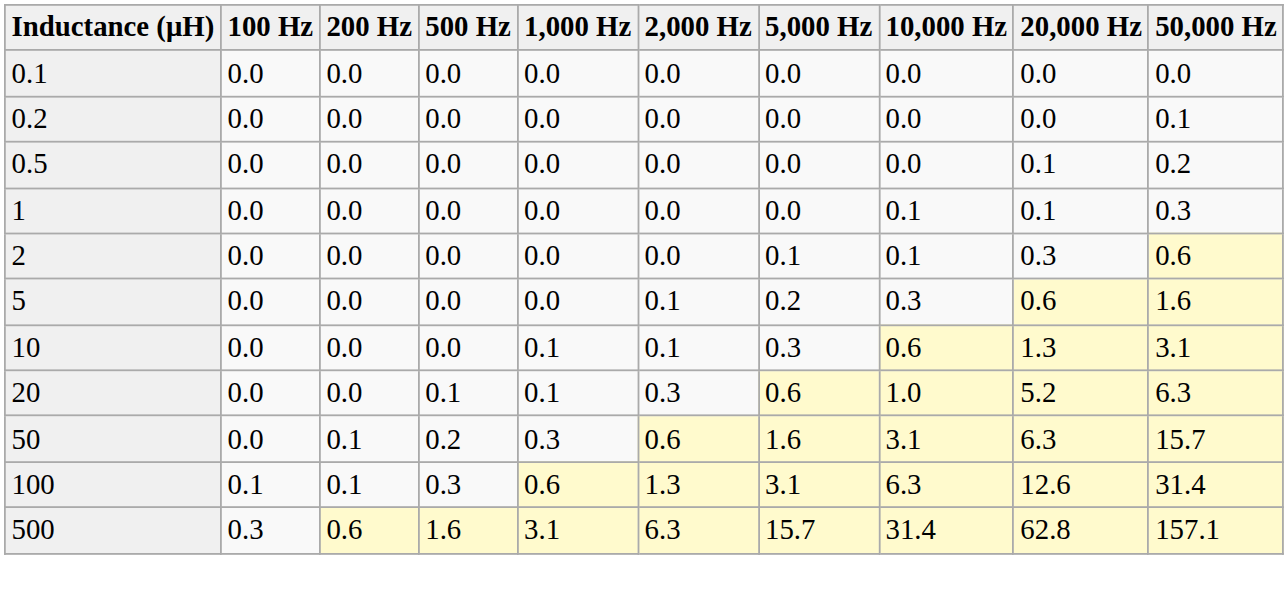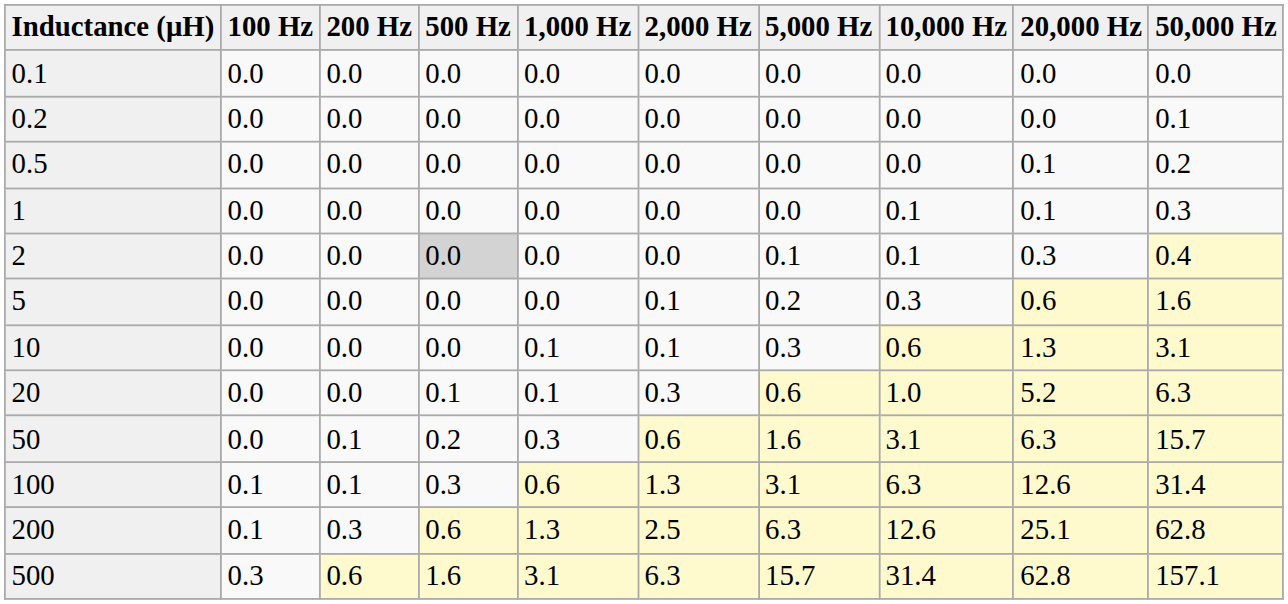 <table border="1" class="wikitable" align="center">
 <tr>
 <th style="background:#f0f0f0">Inductance (μH)</th>
 <th style="background:#f0f0f0">100 Hz</th>
 <th style="background:#f0f0f0">200 Hz</th>
 <th style="background:#f0f0f0">500 Hz</th>
 <th style="background:#f0f0f0">1,000 Hz</th>
 <th style="background:#f0f0f0">2,000 Hz</th>
 <th style="background:#f0f0f0">5,000 Hz</th>
 <th style="background:#f0f0f0">10,000 Hz</th>
 <th style="background:#f0f0f0">20,000 Hz</th>
 <th style="background:#f0f0f0">50,000 Hz</th>
 </tr>
 <tr>
 <td style="background:#f0f0f0">0.1</td>
 <td>0.0</td>
 <td>0.0</td>
 <td>0.0</td>
 <td>0.0</td>
 <td>0.0</td>
 <td>0.0</td>
 <td>0.0</td>
 <td>0.0</td>
 <td>0.0</td>
 </tr>
 <tr>
 <td style="background:#f0f0f0">0.2</td>
 <td>0.0</td>
 <td>0.0</td>
 <td>0.0</td>
 <td>0.0</td>
 <td>0.0</td>
 <td>0.0</td>
 <td>0.0</td>
 <td>0.0</td>
 <td>0.1</td>
 </tr>
 <tr>
 <td style="background:#f0f0f0">0.5</td>
 <td>0.0</td>
 <td>0.0</td>
 <td>0.0</td>
 <td>0.0</td>
 <td>0.0</td>
 <td>0.0</td>
 <td>0.0</td>
 <td>0.1</td>
 <td>0.2</td>
 </tr>
 <tr>
 <td style="background:#f0f0f0">1</td>
 <td>0.0</td>
 <td>0.0</td>
 <td>0.0</td>
 <td>0.0</td>
 <td>0.0</td>
 <td>0.0</td>
 <td>0.1</td>
 <td>0.1</td>
 <td>0.3</td>
 </tr>
 <tr>
 <td style="background:#f0f0f0">2</td>
 <td>0.0</td>
 <td>0.0</td>
-<td>0.0</td>
+<td style="background: lightgrey;">0.0</td>
 <td>0.0</td>
 <td>0.0</td>
 <td>0.1</td>
 <td>0.1</td>
 <td>0.3</td>
-<td style="background:#FFFACD">0.6</td>
+<td style="background:#FFFACD">0.4</td>
 </tr>
 <tr>
 <td style="background:#f0f0f0">5</td>
 <td>0.0</td>
 <td>0.0</td>
 <td>0.0</td>
 <td>0.0</td>
 <td>0.1</td>
 <td>0.2</td>
 <td>0.3</td>
 <td style="background:#FFFACD">0.6</td>
 <td style="background:#FFFACD">1.6</td>
 </tr>
 <tr>
 <td style="background:#f0f0f0">10</td>
 <td>0.0</td>
 <td>0.0</td>
 <td>0.0</td>
 <td>0.1</td>
 <td>0.1</td>
 <td>0.3</td>
 <td style="background:#FFFACD">0.6</td>
 <td style="background:#FFFACD">1.3</td>
 <td style="background:#FFFACD">3.1</td>
 </tr>
 <tr>
 <td style="background:#f0f0f0">20</td>
 <td>0.0</td>
 <td>0.0</td>
 <td>0.1</td>
 <td>0.1</td>
 <td>0.3</td>
 <td style="background:#FFFACD">0.6</td>
 <td style="background:#FFFACD">1.0</td>
 <td style="background:#FFFACD">5.2</td>
 <td style="background:#FFFACD">6.3</td>
 </tr>
 <tr>
 <td style="background:#f0f0f0">50</td>
 <td>0.0</td>
 <td>0.1</td>
 <td>0.2</td>
 <td>0.3</td>
 <td style="background:#FFFACD">0.6</td>
 <td style="background:#FFFACD">1.6</td>
 <td style="background:#FFFACD">3.1</td>
 <td style="background:#FFFACD">6.3</td>
 <td style="background:#FFFACD">15.7</td>
 </tr>
 <tr>
 <td style="background:#f0f0f0">100</td>
 <td>0.1</td>
 <td>0.1</td>
 <td>0.3</td>
 <td style="background:#FFFACD">0.6</td>
 <td style="background:#FFFACD">1.3</td>
 <td style="background:#FFFACD">3.1</td>
 <td style="background:#FFFACD">6.3</td>
 <td style="background:#FFFACD">12.6</td>
 <td style="background:#FFFACD">31.4</td>
 </tr>
 <tr>
+<td style="background:#f0f0f0">200</td>
+<td>0.1</td>
+<td>0.3</td>
+<td style="background:#FFFACD">0.6</td>
+<td style="background:#FFFACD">1.3</td>
+<td style="background:#FFFACD">2.5</td>
+<td style="background:#FFFACD">6.3</td>
+<td style="background:#FFFACD">12.6</td>
+<td style="background:#FFFACD">25.1</td>
+<td style="background:#FFFACD">62.8</td>
+</tr>
+<tr>
 <td style="background:#f0f0f0">500</td>
 <td>0.3</td>
 <td style="background:#FFFACD">0.6</td>
 <td style="background:#FFFACD">1.6</td>
 <td style="background:#FFFACD">3.1</td>
 <td style="background:#FFFACD">6.3</td>
 <td style="background:#FFFACD">15.7</td>
 <td style="background:#FFFACD">31.4</td>
 <td style="background:#FFFACD">62.8</td>
 <td style="background:#FFFACD">157.1</td>
 </tr>
 </table>
